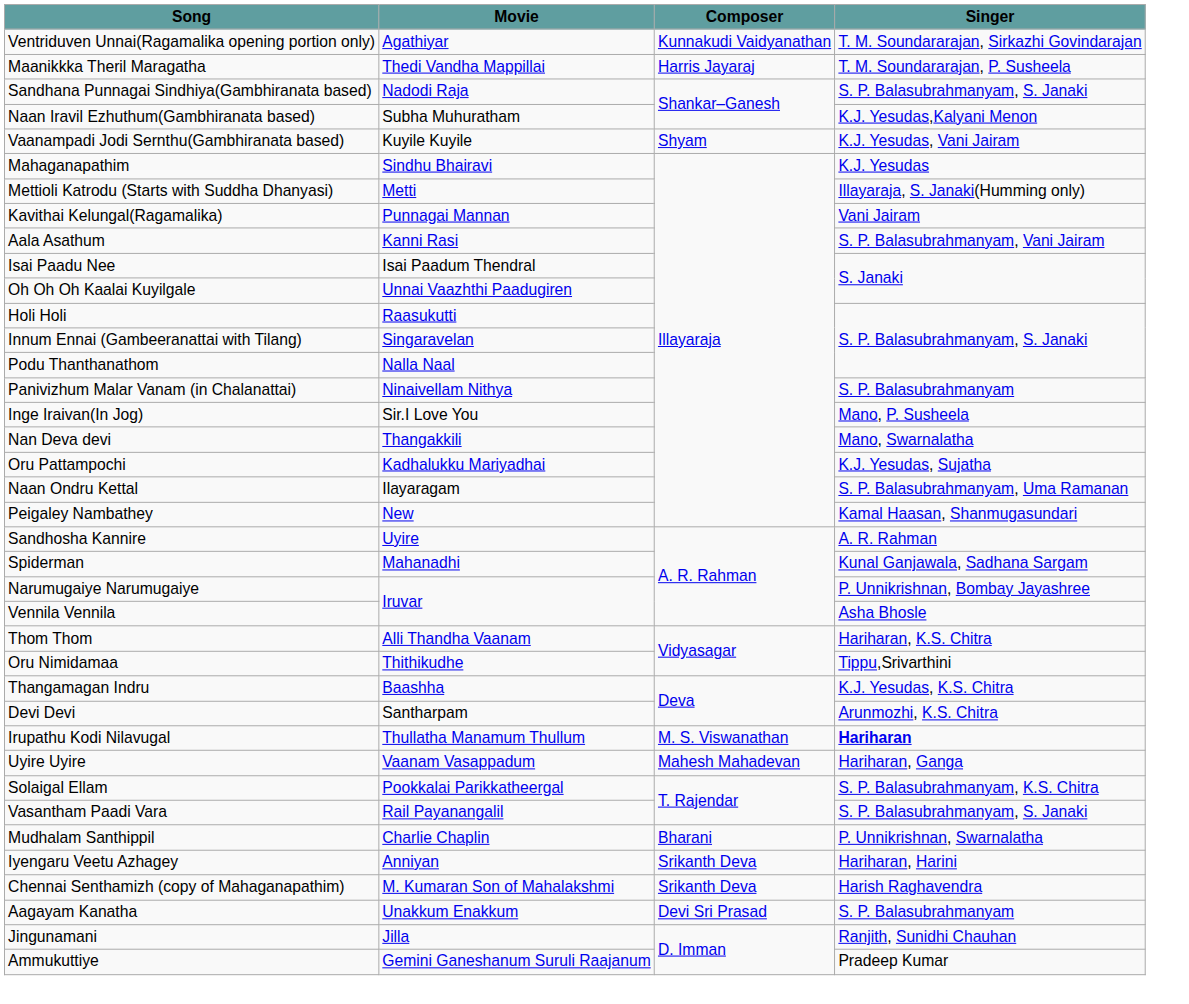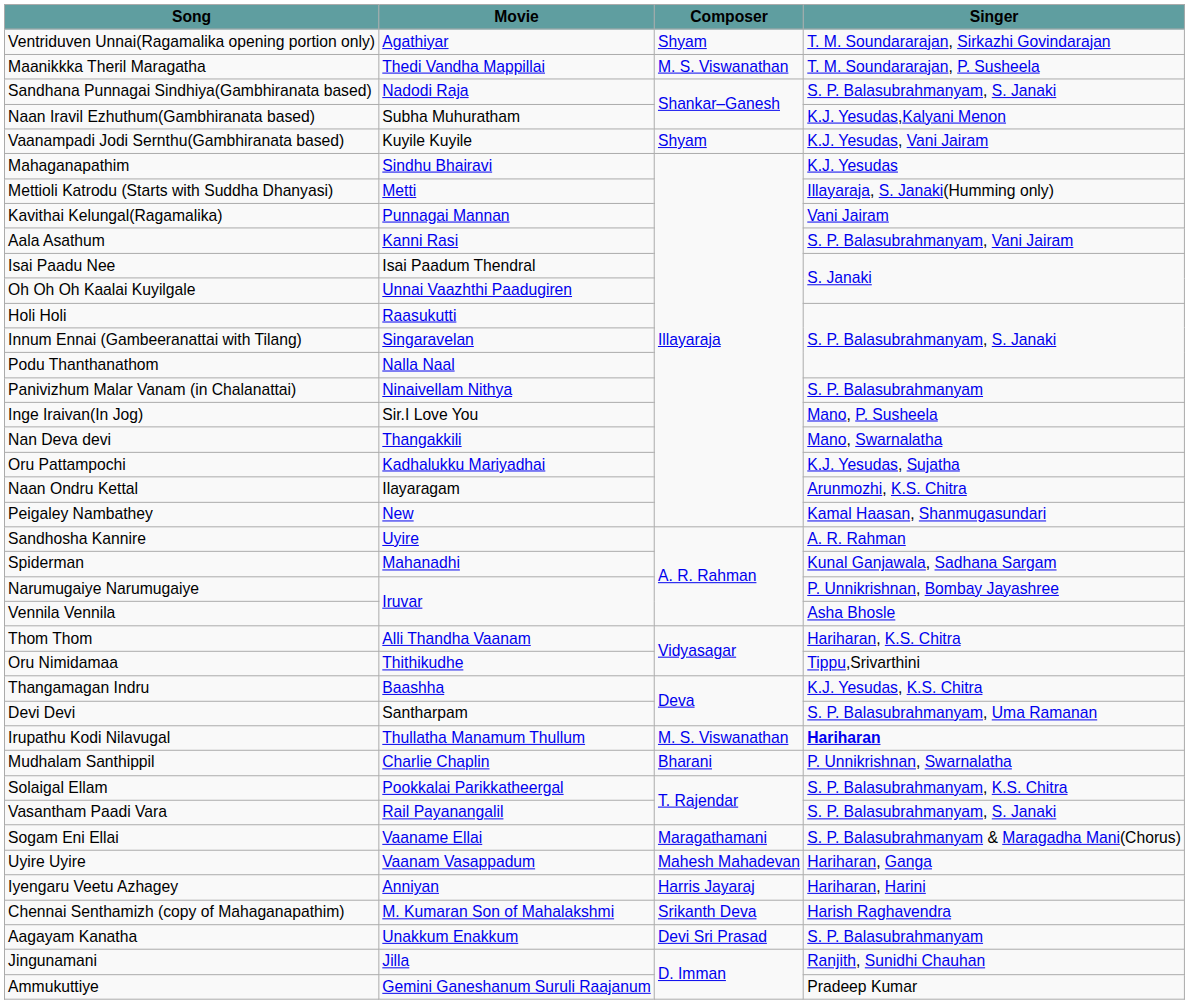 <table class="wikitable">
 <tr>
 <th style="background:#5F9EA0">Song</th>
 <th style="background:#5F9EA0">Movie</th>
 <th style="background:#5F9EA0">Composer</th>
 <th style="background:#5F9EA0">Singer</th>
 </tr>
 <tr>
 <td>Ventriduven Unnai(Ragamalika opening portion only)</td>
 <td><a href='#'>Agathiyar</a></td>
-<td><a href='#'>Kunnakudi Vaidyanathan</a></td>
+<td><a href='#'>Shyam</a></td>
 <td><a href='#'>T. M. Soundararajan</a>, <a href='#'>Sirkazhi Govindarajan</a></td>
 </tr>
 <tr>
 <td>Maanikkka Theril Maragatha</td>
 <td><a href='#'>Thedi Vandha Mappillai</a></td>
-<td><a href='#'>Harris Jayaraj</a></td>
+<td><a href='#'>M. S. Viswanathan</a></td>
 <td><a href='#'>T. M. Soundararajan</a>, <a href='#'>P. Susheela</a></td>
 </tr>
 <tr>
 <td>Sandhana Punnagai Sindhiya(Gambhiranata based)</td>
 <td><a href='#'>Nadodi Raja</a></td>
 <td rowspan=2><a href='#'>Shankar–Ganesh</a></td>
 <td><a href='#'>S. P. Balasubrahmanyam</a>, <a href='#'>S. Janaki</a></td>
 </tr>
 <tr>
 <td>Naan Iravil Ezhuthum(Gambhiranata based)</td>
 <td>Subha Muhuratham</td>
 <td><a href='#'>K.J. Yesudas</a>,<a href='#'>Kalyani Menon</a></td>
 </tr>
 <tr>
 <td>Vaanampadi Jodi Sernthu(Gambhiranata based)</td>
 <td>Kuyile Kuyile</td>
 <td><a href='#'>Shyam</a></td>
 <td><a href='#'>K.J. Yesudas</a>, <a href='#'>Vani Jairam</a></td>
 </tr>
 <tr>
 <td>Mahaganapathim</td>
 <td><a href='#'>Sindhu Bhairavi</a></td>
 <td rowspan="15"><a href='#'>Illayaraja</a></td>
 <td><a href='#'>K.J. Yesudas</a></td>
 </tr>
 <tr>
 <td>Mettioli Katrodu (Starts with Suddha Dhanyasi)</td>
 <td><a href='#'>Metti</a></td>
 <td><a href='#'>Illayaraja</a>, <a href='#'>S. Janaki</a>(Humming only)</td>
 </tr>
 <tr>
 <td>Kavithai Kelungal(Ragamalika)</td>
 <td><a href='#'>Punnagai Mannan</a></td>
 <td><a href='#'>Vani Jairam</a></td>
 </tr>
 <tr>
 <td>Aala Asathum</td>
 <td><a href='#'>Kanni Rasi</a></td>
 <td><a href='#'>S. P. Balasubrahmanyam</a>, <a href='#'>Vani Jairam</a></td>
 </tr>
 <tr>
 <td>Isai Paadu Nee</td>
 <td>Isai Paadum Thendral</td>
 <td rowspan="2"><a href='#'>S. Janaki</a></td>
 </tr>
 <tr>
 <td>Oh Oh Oh Kaalai Kuyilgale</td>
 <td><a href='#'>Unnai Vaazhthi Paadugiren</a></td>
 </tr>
 <tr>
 <td>Holi Holi</td>
 <td><a href='#'>Raasukutti</a></td>
 <td rowspan="3"><a href='#'>S. P. Balasubrahmanyam</a>, <a href='#'>S. Janaki</a></td>
 </tr>
 <tr>
 <td>Innum Ennai (Gambeeranattai with Tilang)</td>
 <td><a href='#'>Singaravelan</a></td>
 </tr>
 <tr>
 <td>Podu Thanthanathom</td>
 <td><a href='#'>Nalla Naal</a></td>
 </tr>
 <tr>
 <td>Panivizhum Malar Vanam (in Chalanattai)</td>
 <td><a href='#'>Ninaivellam Nithya</a></td>
 <td><a href='#'>S. P. Balasubrahmanyam</a></td>
 </tr>
 <tr>
 <td>Inge Iraivan(In Jog)</td>
 <td>Sir.I Love You</td>
 <td><a href='#'>Mano</a>, <a href='#'>P. Susheela</a></td>
 </tr>
 <tr>
 <td>Nan Deva devi</td>
 <td><a href='#'>Thangakkili</a></td>
 <td><a href='#'>Mano</a>, <a href='#'>Swarnalatha</a></td>
 </tr>
 <tr>
 <td>Oru Pattampochi</td>
 <td><a href='#'>Kadhalukku Mariyadhai</a></td>
 <td><a href='#'>K.J. Yesudas</a>, <a href='#'>Sujatha</a></td>
 </tr>
 <tr>
 <td>Naan Ondru Kettal</td>
 <td>Ilayaragam</td>
-<td><a href='#'>S. P. Balasubrahmanyam</a>, <a href='#'>Uma Ramanan</a></td>
+<td><a href='#'>Arunmozhi</a>, <a href='#'>K.S. Chitra</a></td>
 </tr>
 <tr>
 <td>Peigaley Nambathey</td>
 <td><a href='#'>New</a></td>
 <td><a href='#'>Kamal Haasan</a>, <a href='#'>Shanmugasundari</a></td>
 </tr>
 <tr>
 <td>Sandhosha Kannire</td>
 <td><a href='#'>Uyire</a></td>
 <td rowspan="4"><a href='#'>A. R. Rahman</a></td>
 <td><a href='#'>A. R. Rahman</a></td>
 </tr>
 <tr>
 <td>Spiderman</td>
 <td><a href='#'>Mahanadhi</a></td>
 <td><a href='#'>Kunal Ganjawala</a>, <a href='#'>Sadhana Sargam</a></td>
 </tr>
 <tr>
 <td>Narumugaiye Narumugaiye</td>
 <td rowspan="2"><a href='#'>Iruvar</a></td>
 <td><a href='#'>P. Unnikrishnan</a>, <a href='#'>Bombay Jayashree</a></td>
 </tr>
 <tr>
 <td>Vennila Vennila</td>
 <td><a href='#'>Asha Bhosle</a></td>
 </tr>
 <tr>
 <td>Thom Thom</td>
 <td><a href='#'>Alli Thandha Vaanam</a></td>
 <td rowspan=2><a href='#'>Vidyasagar</a></td>
 <td><a href='#'>Hariharan</a>, <a href='#'>K.S. Chitra</a></td>
 </tr>
 <tr>
 <td>Oru Nimidamaa</td>
 <td><a href='#'>Thithikudhe</a></td>
 <td><a href='#'>Tippu</a>,Srivarthini</td>
 </tr>
 <tr>
 <td>Thangamagan Indru</td>
 <td><a href='#'>Baashha</a></td>
 <td rowspan=2><a href='#'>Deva</a></td>
 <td><a href='#'>K.J. Yesudas</a>, <a href='#'>K.S. Chitra</a></td>
 </tr>
 <tr>
 <td>Devi Devi</td>
 <td>Santharpam</td>
-<td><a href='#'>Arunmozhi</a>, <a href='#'>K.S. Chitra</a></td>
+<td><a href='#'>S. P. Balasubrahmanyam</a>, <a href='#'>Uma Ramanan</a></td>
 </tr>
 <tr>
 <td>Irupathu Kodi Nilavugal</td>
 <td><a href='#'>Thullatha Manamum Thullum</a></td>
 <td><a href='#'>M. S. Viswanathan</a></td>
 <td><strong><a href='#'>Hariharan</a></strong></td>
 </tr>
 <tr>
-<td>Uyire Uyire</td>
-<td><a href='#'>Vaanam Vasappadum</a></td>
-<td><a href='#'>Mahesh Mahadevan</a></td>
-<td><a href='#'>Hariharan</a>, <a href='#'>Ganga</a></td>
+<td>Mudhalam Santhippil</td>
+<td><a href='#'>Charlie Chaplin</a></td>
+<td><a href='#'>Bharani</a></td>
+<td><a href='#'>P. Unnikrishnan</a>, <a href='#'>Swarnalatha</a></td>
 </tr>
 <tr>
 <td>Solaigal Ellam</td>
 <td><a href='#'>Pookkalai Parikkatheergal</a></td>
 <td rowspan=2><a href='#'>T. Rajendar</a></td>
 <td><a href='#'>S. P. Balasubrahmanyam</a>, <a href='#'>K.S. Chitra</a></td>
 </tr>
 <tr>
 <td>Vasantham Paadi Vara</td>
 <td><a href='#'>Rail Payanangalil</a></td>
 <td><a href='#'>S. P. Balasubrahmanyam</a>, <a href='#'>S. Janaki</a></td>
 </tr>
 <tr>
-<td>Mudhalam Santhippil</td>
-<td><a href='#'>Charlie Chaplin</a></td>
-<td><a href='#'>Bharani</a></td>
-<td><a href='#'>P. Unnikrishnan</a>, <a href='#'>Swarnalatha</a></td>
+<td>Sogam Eni Ellai</td>
+<td><a href='#'>Vaaname Ellai</a></td>
+<td><a href='#'>Maragathamani</a></td>
+<td><a href='#'>S. P. Balasubrahmanyam</a> & <a href='#'>Maragadha Mani</a>(Chorus)</td>
+</tr>
+<tr>
+<td>Uyire Uyire</td>
+<td><a href='#'>Vaanam Vasappadum</a></td>
+<td><a href='#'>Mahesh Mahadevan</a></td>
+<td><a href='#'>Hariharan</a>, <a href='#'>Ganga</a></td>
 </tr>
 <tr>
 <td>Iyengaru Veetu Azhagey</td>
 <td><a href='#'>Anniyan</a></td>
-<td><a href='#'>Srikanth Deva</a></td>
+<td><a href='#'>Harris Jayaraj</a></td>
 <td><a href='#'>Hariharan</a>, <a href='#'>Harini</a></td>
 </tr>
 <tr>
 <td>Chennai Senthamizh (copy of Mahaganapathim)</td>
 <td><a href='#'>M. Kumaran Son of Mahalakshmi</a></td>
 <td><a href='#'>Srikanth Deva</a></td>
 <td><a href='#'>Harish Raghavendra</a></td>
 </tr>
 <tr>
 <td>Aagayam Kanatha</td>
 <td><a href='#'>Unakkum Enakkum</a></td>
 <td><a href='#'>Devi Sri Prasad</a></td>
 <td><a href='#'>S. P. Balasubrahmanyam</a></td>
 </tr>
 <tr>
 <td>Jingunamani</td>
 <td><a href='#'>Jilla</a></td>
 <td rowspan="2"><a href='#'>D. Imman</a></td>
 <td><a href='#'>Ranjith</a>, <a href='#'>Sunidhi Chauhan</a></td>
 </tr>
 <tr>
 <td>Ammukuttiye</td>
 <td><a href='#'>Gemini Ganeshanum Suruli Raajanum</a></td>
 <td>Pradeep Kumar</td>
 </tr>
 </table>
